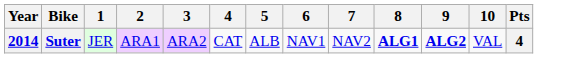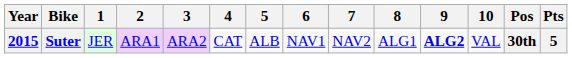 <table class="wikitable" style="text-align:center">
 <tr>
 <th>Year</th>
 <th>Bike</th>
 <th>1</th>
 <th>2</th>
 <th>3</th>
 <th>4</th>
 <th>5</th>
 <th>6</th>
 <th>7</th>
 <th>8</th>
 <th>9</th>
 <th>10</th>
+<th>Pos</th>
 <th>Pts</th>
 </tr>
 <tr>
-<th><a href='#'>2014</a></th>
+<th><a href='#'>2015</a></th>
 <th><a href='#'>Suter</a></th>
 <td style="background:#dfffdf;"><a href='#'>JER</a><br></td>
 <td style="background:#efcfff;"><a href='#'>ARA1</a><br></td>
 <td style="background:#efcfff;"><a href='#'>ARA2</a><br></td>
 <td style="background:#;"><a href='#'>CAT</a><br></td>
 <td style="background:#;"><a href='#'>ALB</a><br></td>
 <td style="background:#;"><a href='#'>NAV1</a><br></td>
 <td style="background:#;"><a href='#'>NAV2</a><br></td>
-<td style="background:#;"><strong><a href='#'>ALG1</a><br></strong></td>
+<td style="background:#;"><a href='#'>ALG1</a><br></td>
 <td style="background:#;"><strong><a href='#'>ALG2</a><br></strong></td>
 <td style="background:#;"><a href='#'>VAL</a><br></td>
-<th style="background:#;">4</th>
+<th style="background:#;">30th</th>
+<th style="background:#;">5</th>
 </tr>
 </table>
